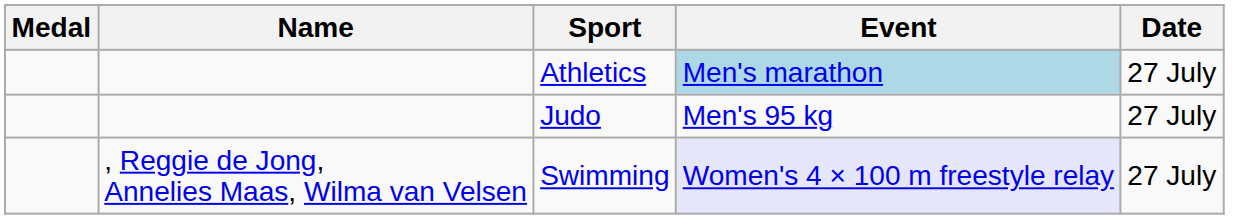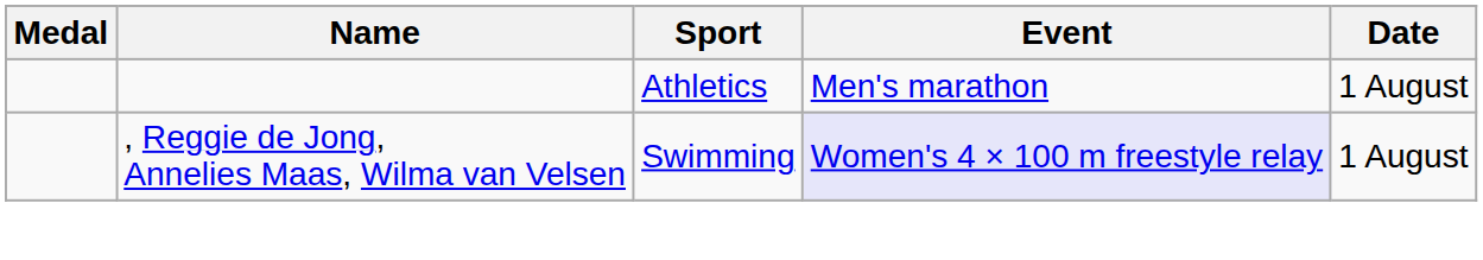 <table class="wikitable sortable" style="font-size:90%">
 <tr>
 <th>Medal</th>
 <th>Name</th>
 <th>Sport</th>
 <th>Event</th>
 <th>Date</th>
 </tr>
 <tr>
 <td></td>
 <td></td>
 <td><a href='#'>Athletics</a></td>
-<td style="background: lightblue;"><a href='#'>Men's marathon</a></td>
-<td>27 July</td>
-</tr>
-<tr>
-<td></td>
-<td></td>
-<td><a href='#'>Judo</a></td>
-<td><a href='#'>Men's 95 kg</a></td>
-<td>27 July</td>
+<td><a href='#'>Men's marathon</a></td>
+<td>1 August</td>
 </tr>
 <tr>
 <td></td>
 <td>, <a href='#'>Reggie de Jong</a>,<br> <a href='#'>Annelies Maas</a>, <a href='#'>Wilma van Velsen</a></td>
 <td><a href='#'>Swimming</a></td>
 <td style="background: lavender;"><a href='#'>Women's 4 × 100 m freestyle relay</a></td>
-<td>27 July</td>
+<td>1 August</td>
 </tr>
 </table>
